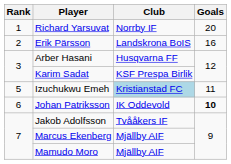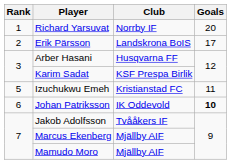 <table class="wikitable" style="text-align:center">
 <tr>
 <th>Rank</th>
 <th>Player</th>
 <th>Club</th>
 <th>Goals</th>
 </tr>
 <tr>
 <td>1</td>
 <td align="left"> <a href='#'>Richard Yarsuvat</a></td>
 <td align="left"><a href='#'>Norrby IF</a></td>
 <td>20</td>
 </tr>
 <tr>
 <td>2</td>
 <td align="left"> <a href='#'>Erik Pärsson</a></td>
 <td align="left"><a href='#'>Landskrona BoIS</a></td>
-<td>16</td>
+<td>17</td>
 </tr>
 <tr>
 <td rowspan="2">3</td>
 <td align="left"> Arber Hasani</td>
 <td align="left"><a href='#'>Husqvarna FF</a></td>
 <td rowspan="2">12</td>
 </tr>
 <tr>
 <td align="left"> <a href='#'>Karim Sadat</a></td>
 <td align="left"><a href='#'>KSF Prespa Birlik</a></td>
 </tr>
 <tr>
 <td>5</td>
 <td align="left"> Izuchukwu Emeh</td>
-<td align="left" style="background: lightblue;"><a href='#'>Kristianstad FC</a></td>
+<td align="left"><a href='#'>Kristianstad FC</a></td>
 <td>11</td>
 </tr>
 <tr>
 <td>6</td>
 <td align="left"> <a href='#'>Johan Patriksson</a></td>
 <td align="left"><a href='#'>IK Oddevold</a></td>
 <td><strong>10</strong></td>
 </tr>
 <tr>
 <td rowspan="3">7</td>
 <td align="left"> Jakob Adolfsson</td>
 <td align="left"><a href='#'>Tvååkers IF</a></td>
 <td rowspan="3">9</td>
 </tr>
 <tr>
 <td align="left"> <a href='#'>Marcus Ekenberg</a></td>
 <td align="left"><a href='#'>Mjällby AIF</a></td>
 </tr>
 <tr>
 <td align="left"> <a href='#'>Mamudo Moro</a></td>
 <td align="left"><a href='#'>Mjällby AIF</a></td>
 </tr>
 </table>
